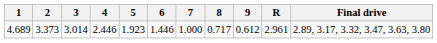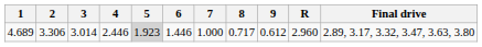 <table class="wikitable" style="font-size:100%;text-align:center;">
 <tr>
 <th>1</th>
 <th>2</th>
 <th>3</th>
 <th>4</th>
 <th>5</th>
 <th>6</th>
 <th>7</th>
 <th>8</th>
 <th>9</th>
 <th>R</th>
 <th>Final drive</th>
 </tr>
 <tr>
 <td>4.689</td>
-<td>3.373</td>
+<td>3.306</td>
 <td>3.014</td>
 <td>2.446</td>
-<td>1.923</td>
+<td style="background: lightgrey;">1.923</td>
 <td>1.446</td>
 <td>1.000</td>
 <td>0.717</td>
 <td>0.612</td>
-<td>2.961</td>
+<td>2.960</td>
 <td>2.89, 3.17, 3.32, 3.47, 3.63, 3.80</td>
 </tr>
 </table>
